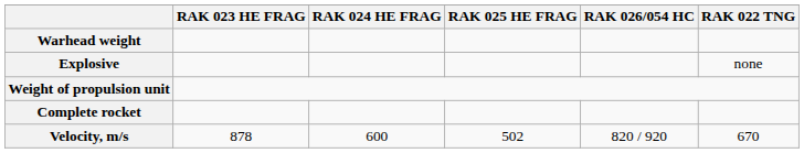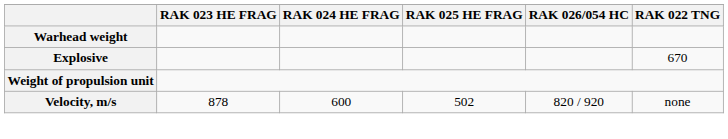 <table class="wikitable" style="font-size:97%; text-align:center;">
 <tr>
 </tr>
 <tr>
 <th></th>
 <th>RAK 023 HE FRAG</th>
 <th>RAK 024 HE FRAG</th>
 <th>RAK 025 HE FRAG</th>
 <th>RAK 026/054 HC</th>
 <th>RAK 022 TNG</th>
 </tr>
 <tr>
 <th>Warhead weight</th>
 <td></td>
 <td></td>
 <td></td>
 <td></td>
 <td></td>
 </tr>
 <tr>
 <th>Explosive</th>
 <td></td>
 <td></td>
 <td></td>
 <td></td>
-<td>none</td>
+<td>670</td>
 </tr>
 <tr>
 <th>Weight of propulsion unit</th>
 <td colspan="5" align=center></td>
-</tr>
-<tr>
-<th>Complete rocket</th>
-<td></td>
-<td></td>
-<td></td>
-<td></td>
-<td></td>
 </tr>
 <tr>
 <th>Velocity, m/s</th>
 <td>878</td>
 <td>600</td>
 <td>502</td>
 <td>820 / 920</td>
-<td>670</td>
+<td>none</td>
 </tr>
 </table>
